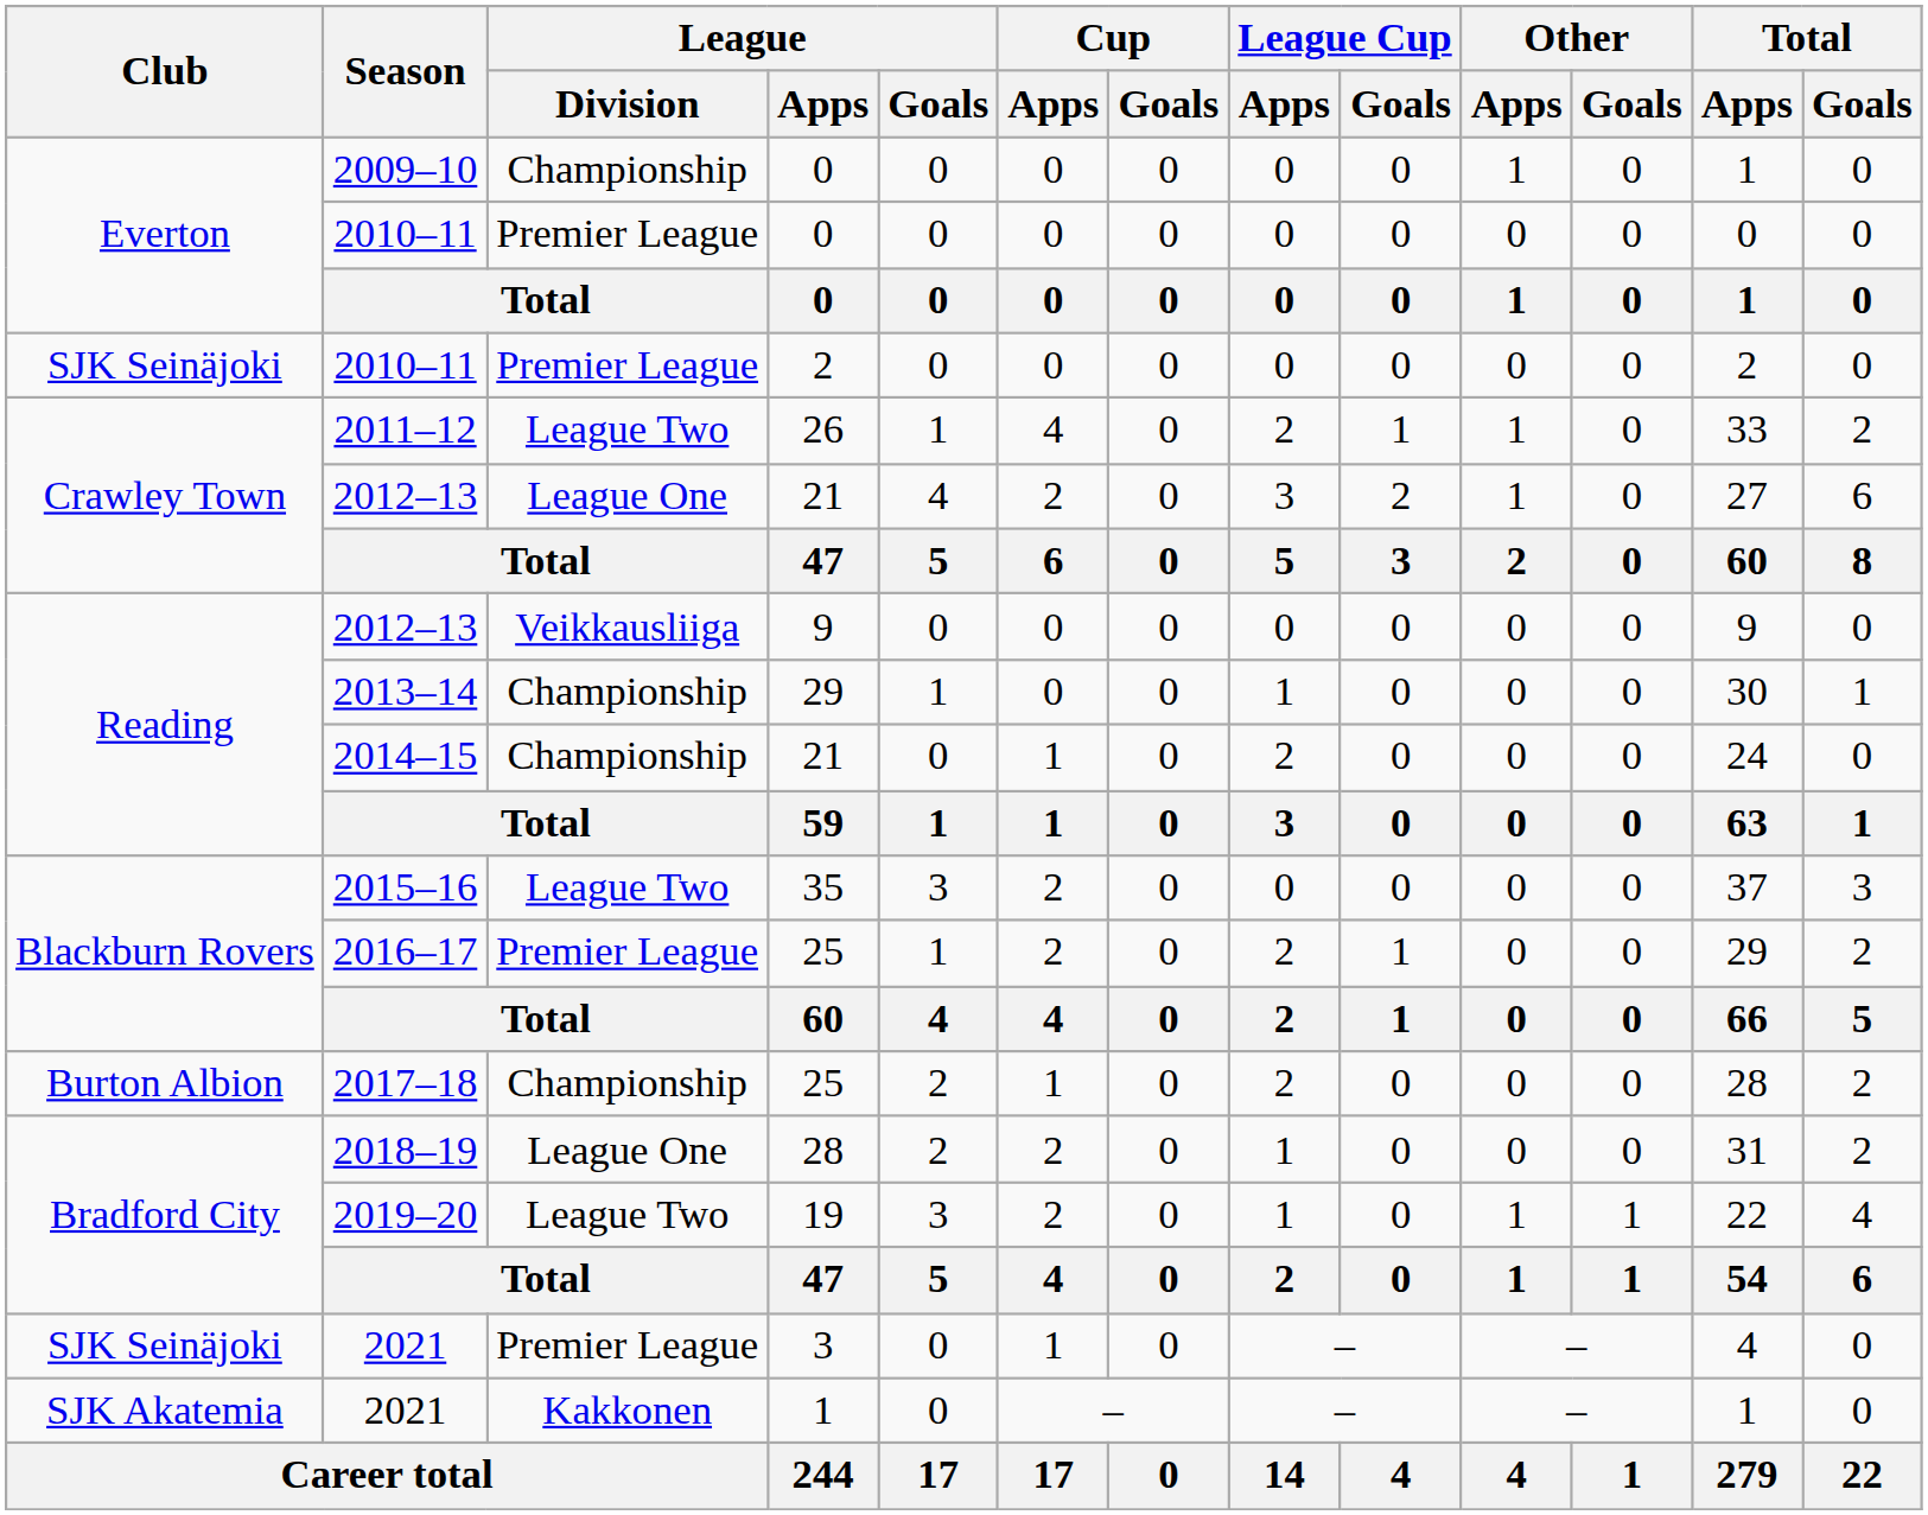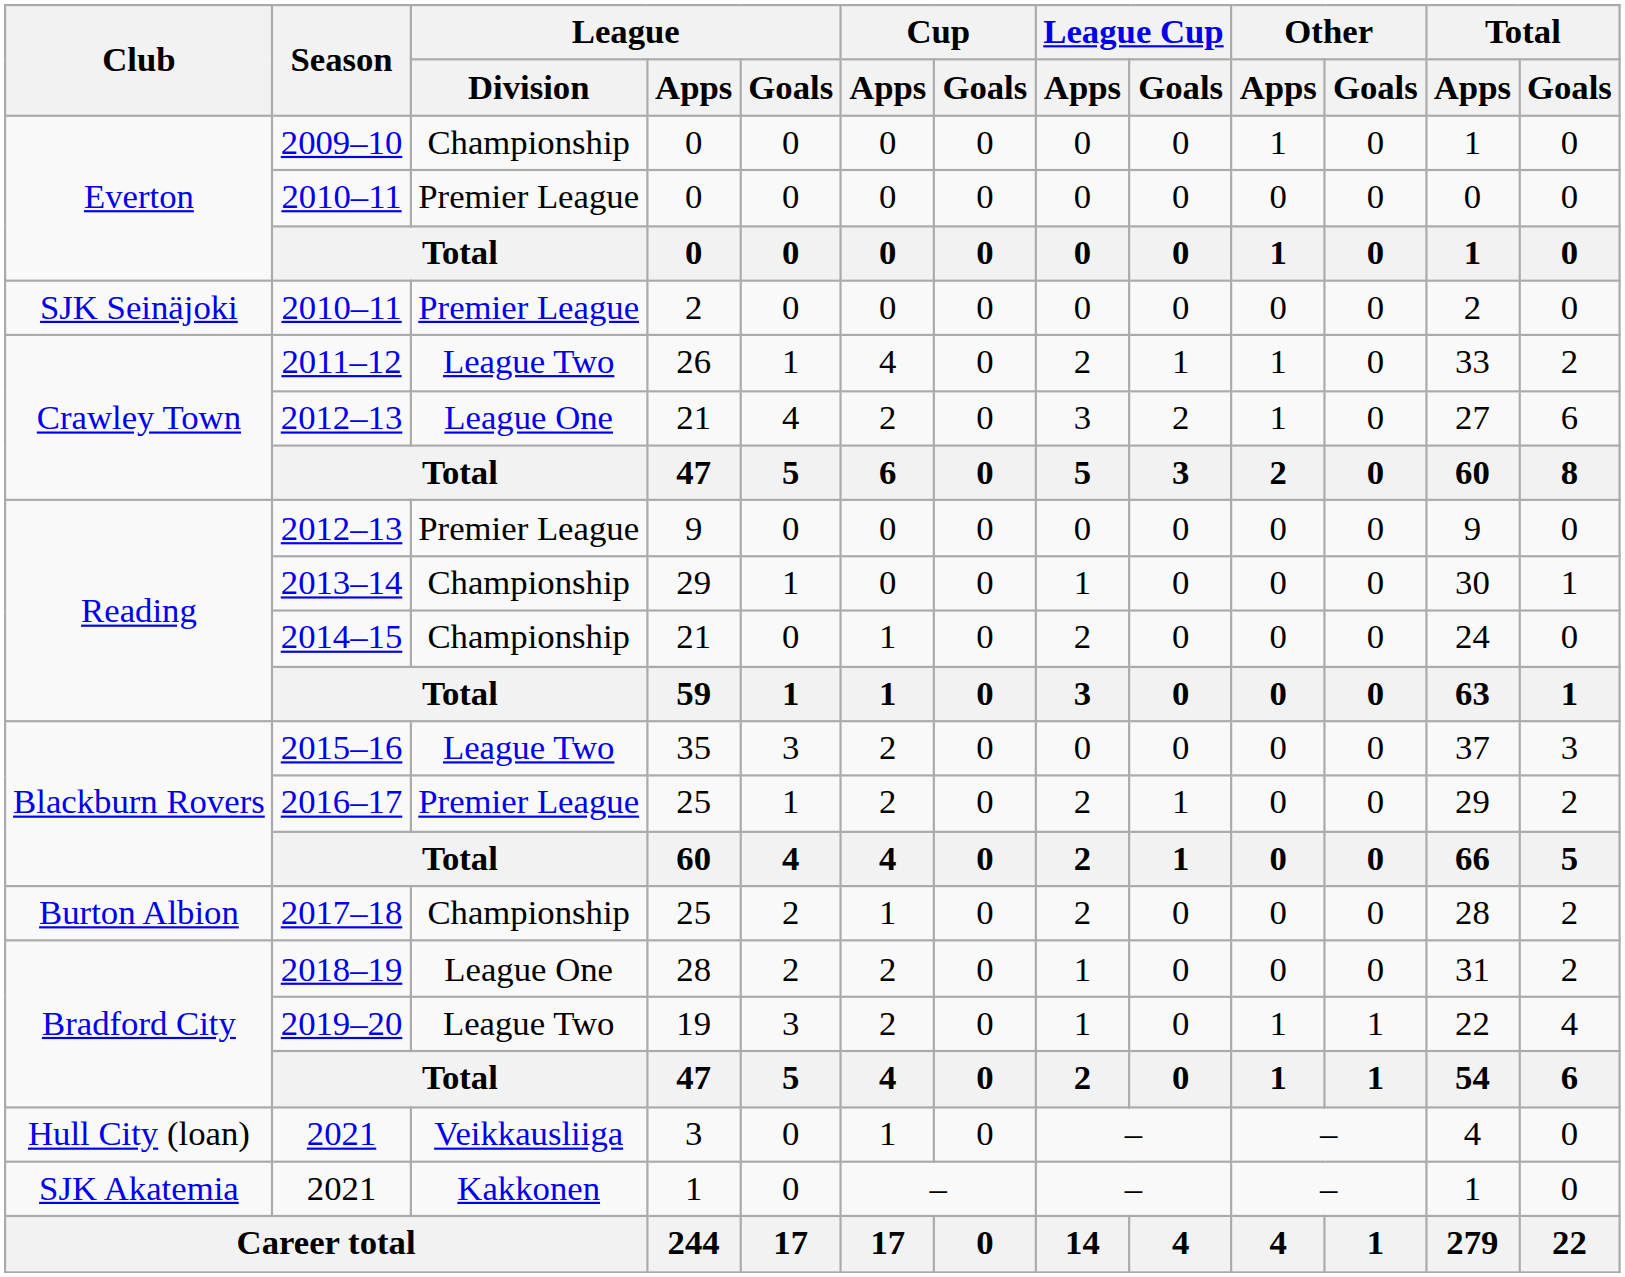 <table class="wikitable" style="text-align: center">
 <tr>
 <th rowspan="2">Club</th>
 <th rowspan="2">Season</th>
 <th colspan="3">League</th>
 <th colspan="2">Cup</th>
 <th colspan="2"><a href='#'>League Cup</a></th>
 <th colspan="2">Other</th>
 <th colspan="2">Total</th>
 </tr>
 <tr>
 <th>Division</th>
 <th>Apps</th>
 <th>Goals</th>
 <th>Apps</th>
 <th>Goals</th>
 <th>Apps</th>
 <th>Goals</th>
 <th>Apps</th>
 <th>Goals</th>
 <th>Apps</th>
 <th>Goals</th>
 </tr>
 <tr>
 <td rowspan="3"><a href='#'>Everton</a></td>
 <td><a href='#'>2009–10</a></td>
 <td>Championship</td>
 <td>0</td>
 <td>0</td>
 <td>0</td>
 <td>0</td>
 <td>0</td>
 <td>0</td>
 <td>1</td>
 <td>0</td>
 <td>1</td>
 <td>0</td>
 </tr>
 <tr>
 <td><a href='#'>2010–11</a></td>
 <td>Premier League</td>
 <td>0</td>
 <td>0</td>
 <td>0</td>
 <td>0</td>
 <td>0</td>
 <td>0</td>
 <td>0</td>
 <td>0</td>
 <td>0</td>
 <td>0</td>
 </tr>
 <tr>
 <th colspan="2">Total</th>
 <th>0</th>
 <th>0</th>
 <th>0</th>
 <th>0</th>
 <th>0</th>
 <th>0</th>
 <th>1</th>
 <th>0</th>
 <th>1</th>
 <th>0</th>
 </tr>
 <tr>
 <td><a href='#'>SJK Seinäjoki</a></td>
 <td><a href='#'>2010–11</a></td>
 <td><a href='#'>Premier League</a></td>
 <td>2</td>
 <td>0</td>
 <td>0</td>
 <td>0</td>
 <td>0</td>
 <td>0</td>
 <td>0</td>
 <td>0</td>
 <td>2</td>
 <td>0</td>
 </tr>
 <tr>
 <td rowspan="3"><a href='#'>Crawley Town</a></td>
 <td><a href='#'>2011–12</a></td>
 <td><a href='#'>League Two</a></td>
 <td>26</td>
 <td>1</td>
 <td>4</td>
 <td>0</td>
 <td>2</td>
 <td>1</td>
 <td>1</td>
 <td>0</td>
 <td>33</td>
 <td>2</td>
 </tr>
 <tr>
 <td><a href='#'>2012–13</a></td>
 <td><a href='#'>League One</a></td>
 <td>21</td>
 <td>4</td>
 <td>2</td>
 <td>0</td>
 <td>3</td>
 <td>2</td>
 <td>1</td>
 <td>0</td>
 <td>27</td>
 <td>6</td>
 </tr>
 <tr>
 <th colspan="2">Total</th>
 <th>47</th>
 <th>5</th>
 <th>6</th>
 <th>0</th>
 <th>5</th>
 <th>3</th>
 <th>2</th>
 <th>0</th>
 <th>60</th>
 <th>8</th>
 </tr>
 <tr>
 <td rowspan="4"><a href='#'>Reading</a></td>
 <td><a href='#'>2012–13</a></td>
-<td><a href='#'>Veikkausliiga</a></td>
+<td>Premier League</td>
 <td>9</td>
 <td>0</td>
 <td>0</td>
 <td>0</td>
 <td>0</td>
 <td>0</td>
 <td>0</td>
 <td>0</td>
 <td>9</td>
 <td>0</td>
 </tr>
 <tr>
 <td><a href='#'>2013–14</a></td>
 <td>Championship</td>
 <td>29</td>
 <td>1</td>
 <td>0</td>
 <td>0</td>
 <td>1</td>
 <td>0</td>
 <td>0</td>
 <td>0</td>
 <td>30</td>
 <td>1</td>
 </tr>
 <tr>
 <td><a href='#'>2014–15</a></td>
 <td>Championship</td>
 <td>21</td>
 <td>0</td>
 <td>1</td>
 <td>0</td>
 <td>2</td>
 <td>0</td>
 <td>0</td>
 <td>0</td>
 <td>24</td>
 <td>0</td>
 </tr>
 <tr>
 <th colspan="2">Total</th>
 <th>59</th>
 <th>1</th>
 <th>1</th>
 <th>0</th>
 <th>3</th>
 <th>0</th>
 <th>0</th>
 <th>0</th>
 <th>63</th>
 <th>1</th>
 </tr>
 <tr>
 <td rowspan="3"><a href='#'>Blackburn Rovers</a></td>
 <td><a href='#'>2015–16</a></td>
 <td><a href='#'>League Two</a></td>
 <td>35</td>
 <td>3</td>
 <td>2</td>
 <td>0</td>
 <td>0</td>
 <td>0</td>
 <td>0</td>
 <td>0</td>
 <td>37</td>
 <td>3</td>
 </tr>
 <tr>
 <td><a href='#'>2016–17</a></td>
 <td><a href='#'>Premier League</a></td>
 <td>25</td>
 <td>1</td>
 <td>2</td>
 <td>0</td>
 <td>2</td>
 <td>1</td>
 <td>0</td>
 <td>0</td>
 <td>29</td>
 <td>2</td>
 </tr>
 <tr>
 <th colspan="2">Total</th>
 <th>60</th>
 <th>4</th>
 <th>4</th>
 <th>0</th>
 <th>2</th>
 <th>1</th>
 <th>0</th>
 <th>0</th>
 <th>66</th>
 <th>5</th>
 </tr>
 <tr>
 <td rowspan="1"><a href='#'>Burton Albion</a></td>
 <td><a href='#'>2017–18</a></td>
 <td>Championship</td>
 <td>25</td>
 <td>2</td>
 <td>1</td>
 <td>0</td>
 <td>2</td>
 <td>0</td>
 <td>0</td>
 <td>0</td>
 <td>28</td>
 <td>2</td>
 </tr>
 <tr>
 <td rowspan="3"><a href='#'>Bradford City</a></td>
 <td><a href='#'>2018–19</a></td>
 <td>League One</td>
 <td>28</td>
 <td>2</td>
 <td>2</td>
 <td>0</td>
 <td>1</td>
 <td>0</td>
 <td>0</td>
 <td>0</td>
 <td>31</td>
 <td>2</td>
 </tr>
 <tr>
 <td><a href='#'>2019–20</a></td>
 <td>League Two</td>
 <td>19</td>
 <td>3</td>
 <td>2</td>
 <td>0</td>
 <td>1</td>
 <td>0</td>
 <td>1</td>
 <td>1</td>
 <td>22</td>
 <td>4</td>
 </tr>
 <tr>
 <th colspan="2">Total</th>
 <th>47</th>
 <th>5</th>
 <th>4</th>
 <th>0</th>
 <th>2</th>
 <th>0</th>
 <th>1</th>
 <th>1</th>
 <th>54</th>
 <th>6</th>
 </tr>
 <tr>
-<td><a href='#'>SJK Seinäjoki</a></td>
+<td rowspan="1"><a href='#'>Hull City</a> (loan)</td>
 <td><a href='#'>2021</a></td>
-<td>Premier League</td>
+<td><a href='#'>Veikkausliiga</a></td>
 <td>3</td>
 <td>0</td>
 <td>1</td>
 <td>0</td>
 <td colspan=2>–</td>
 <td colspan=2>–</td>
 <td>4</td>
 <td>0</td>
 </tr>
 <tr>
 <td><a href='#'>SJK Akatemia</a></td>
 <td>2021</td>
 <td><a href='#'>Kakkonen</a></td>
 <td>1</td>
 <td>0</td>
 <td colspan=2>–</td>
 <td colspan=2>–</td>
 <td colspan=2>–</td>
 <td>1</td>
 <td>0</td>
 </tr>
 <tr>
 <th colspan="3">Career total</th>
 <th>244</th>
 <th>17</th>
 <th>17</th>
 <th>0</th>
 <th>14</th>
 <th>4</th>
 <th>4</th>
 <th>1</th>
 <th>279</th>
 <th>22</th>
 </tr>
 </table>
